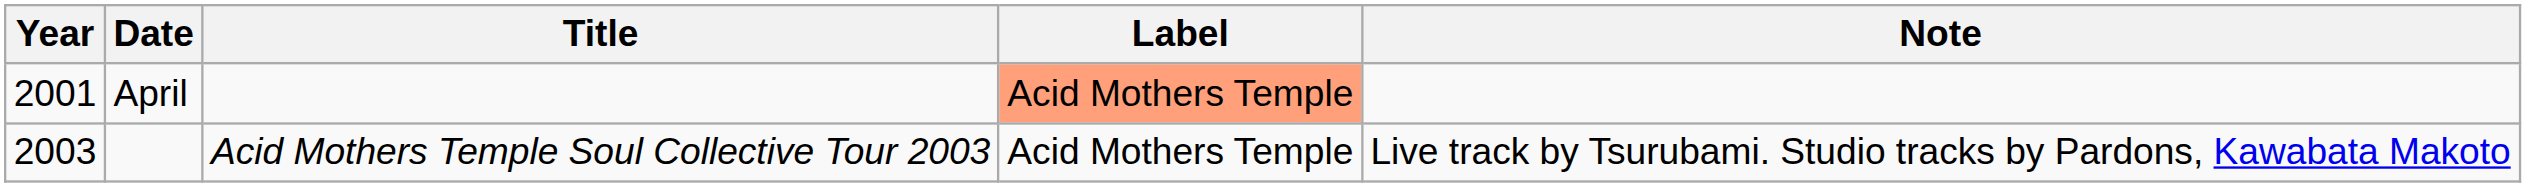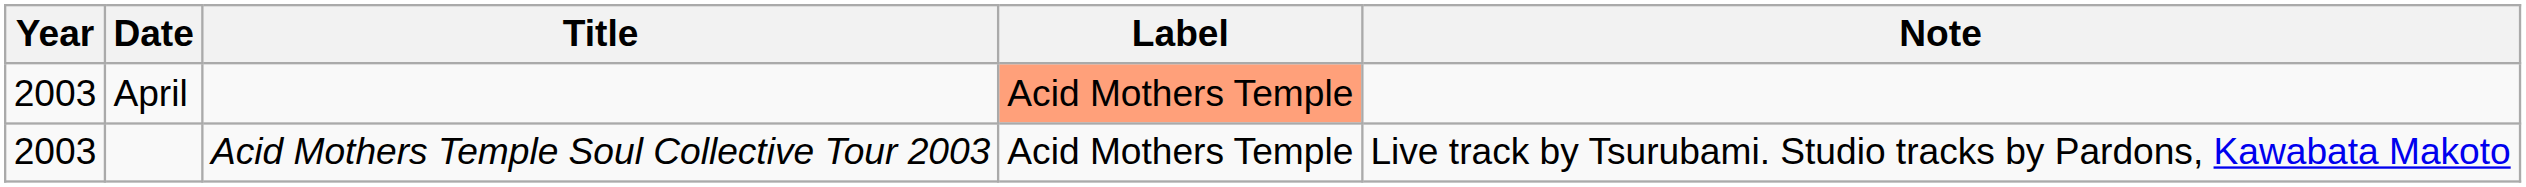 <table class="wikitable">
 <tr>
 <th>Year</th>
 <th>Date</th>
 <th>Title</th>
 <th>Label</th>
 <th>Note</th>
 </tr>
 <tr>
-<td>2001</td>
+<td>2003</td>
 <td>April</td>
 <td></td>
 <td style="background: lightsalmon;">Acid Mothers Temple</td>
 <td></td>
 </tr>
 <tr>
 <td>2003</td>
 <td></td>
 <td><em>Acid Mothers Temple Soul Collective Tour 2003</em></td>
 <td>Acid Mothers Temple</td>
 <td>Live track by Tsurubami. Studio tracks by Pardons, <a href='#'>Kawabata Makoto</a></td>
 </tr>
 </table>
